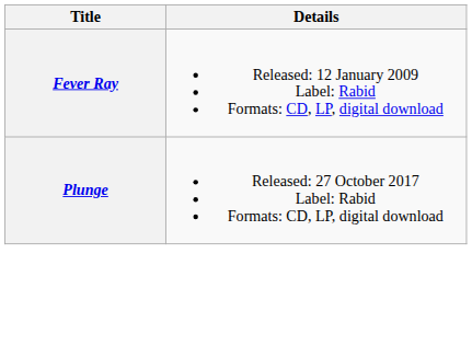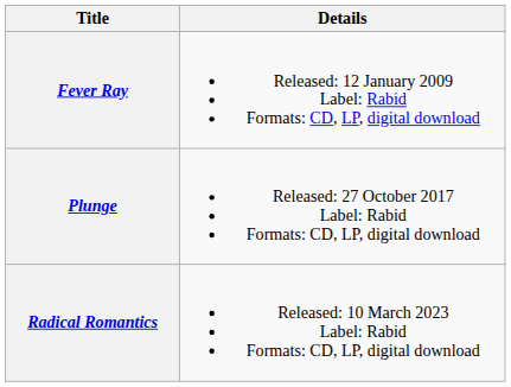 <table class="wikitable plainrowheaders" style="text-align:center">
 <tr>
 <th scope="col" style="width:10em;">Title</th>
 <th scope="col" style="width:19em;">Details</th>
 </tr>
 <tr>
 <th scope="row"><em><a href='#'>Fever Ray</a></em></th>
 <td><br><ul><li>Released: 12 January 2009</li><li>Label: <a href='#'>Rabid</a></li><li>Formats: <a href='#'>CD</a>, <a href='#'>LP</a>, <a href='#'>digital download</a></li></ul></td>
 </tr>
 <tr>
 <th scope="row"><em><a href='#'>Plunge</a></em></th>
 <td><br><ul><li>Released: 27 October 2017</li><li>Label: Rabid</li><li>Formats: CD, LP, digital download</li></ul></td>
 </tr>
+<tr>
+<th scope="row"><em><a href='#'>Radical Romantics</a></em></th>
+<td><br><ul><li>Released: 10 March 2023</li><li>Label: Rabid</li><li>Formats: CD, LP, digital download</li></ul></td>
+</tr>
 </table>
